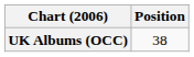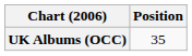 <table class="wikitable plainrowheaders" style="text-align:center;">
 <tr>
 <th>Chart (2006)</th>
 <th>Position</th>
 </tr>
 <tr>
 <th scope="row">UK Albums (OCC)</th>
-<td style="text-align:center;">38</td>
+<td style="text-align:center;">35</td>
 </tr>
 </table>
